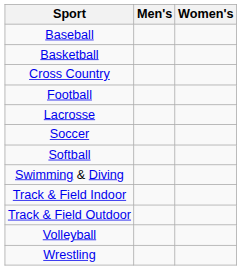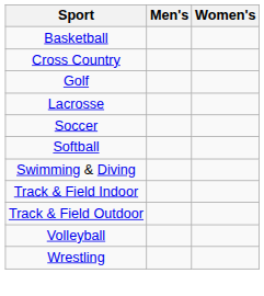 <table class="wikitable" style="margin:auto; text-align:center">
 <tr>
 <th>Sport</th>
 <th>Men's</th>
 <th>Women's</th>
-</tr>
-<tr>
-<td><a href='#'>Baseball</a></td>
-<td></td>
-<td></td>
 </tr>
 <tr>
 <td><a href='#'>Basketball</a></td>
 <td></td>
 <td></td>
 </tr>
 <tr>
 <td><a href='#'>Cross Country</a></td>
 <td></td>
 <td></td>
 </tr>
 <tr>
-<td><a href='#'>Football</a></td>
+<td><a href='#'>Golf</a></td>
 <td></td>
 <td></td>
 </tr>
 <tr>
 <td><a href='#'>Lacrosse</a></td>
 <td></td>
 <td></td>
 </tr>
 <tr>
 <td><a href='#'>Soccer</a></td>
 <td></td>
 <td></td>
 </tr>
 <tr>
 <td><a href='#'>Softball</a></td>
 <td></td>
 <td></td>
 </tr>
 <tr>
 <td><a href='#'>Swimming</a> & <a href='#'>Diving</a></td>
 <td></td>
 <td></td>
 </tr>
 <tr>
 <td><a href='#'>Track & Field Indoor</a></td>
 <td></td>
 <td></td>
 </tr>
 <tr>
 <td><a href='#'>Track & Field Outdoor</a></td>
 <td></td>
 <td></td>
 </tr>
 <tr>
 <td><a href='#'>Volleyball</a></td>
 <td></td>
 <td></td>
 </tr>
 <tr>
 <td><a href='#'>Wrestling</a></td>
 <td></td>
 <td></td>
 </tr>
 </table>
